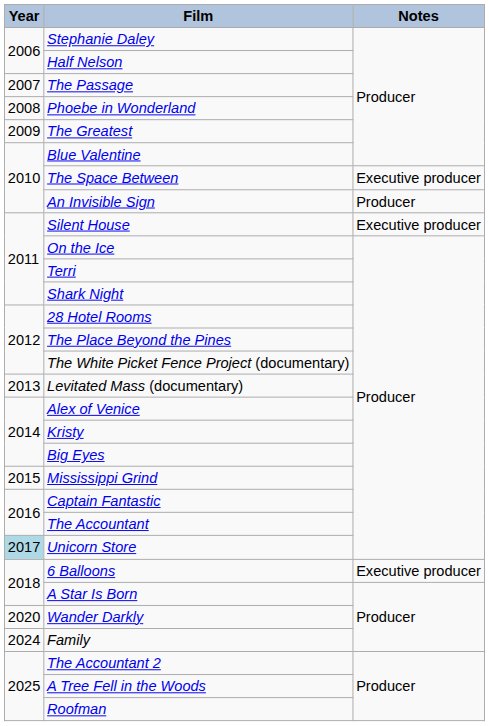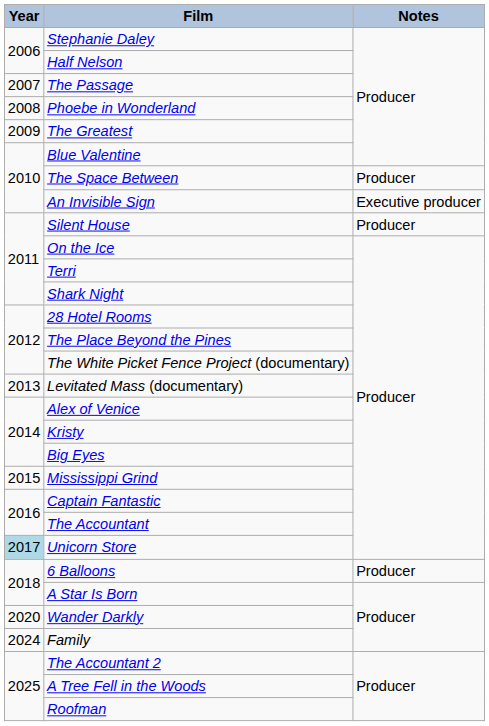 <table class="wikitable" style="font-size:95%;">
 <tr>
 <th style="background:#B0C4DE;">Year</th>
 <th style="background:#B0C4DE;">Film</th>
 <th style="background:#B0C4DE;">Notes</th>
 </tr>
 <tr>
 <td rowspan="2">2006</td>
 <td><em><a href='#'>Stephanie Daley</a></em></td>
 <td rowspan="6">Producer</td>
 </tr>
 <tr>
 <td><em><a href='#'>Half Nelson</a></em></td>
 </tr>
 <tr>
 <td>2007</td>
 <td><em><a href='#'>The Passage</a></em></td>
 </tr>
 <tr>
 <td>2008</td>
 <td><em><a href='#'>Phoebe in Wonderland</a></em></td>
 </tr>
 <tr>
 <td>2009</td>
 <td><em><a href='#'>The Greatest</a></em></td>
 </tr>
 <tr>
 <td rowspan="3">2010</td>
 <td><em><a href='#'>Blue Valentine</a></em></td>
 </tr>
 <tr>
 <td><em><a href='#'>The Space Between</a></em></td>
-<td>Executive producer</td>
+<td>Producer</td>
 </tr>
 <tr>
 <td><em><a href='#'>An Invisible Sign</a></em></td>
-<td>Producer</td>
+<td>Executive producer</td>
 </tr>
 <tr>
 <td rowspan="4">2011</td>
 <td><em><a href='#'>Silent House</a></em></td>
-<td>Executive producer</td>
+<td>Producer</td>
 </tr>
 <tr>
 <td><em><a href='#'>On the Ice</a></em></td>
 <td rowspan="14">Producer</td>
 </tr>
 <tr>
 <td><em><a href='#'>Terri</a></em></td>
 </tr>
 <tr>
 <td><em><a href='#'>Shark Night</a></em></td>
 </tr>
 <tr>
 <td rowspan="3">2012</td>
 <td><em><a href='#'>28 Hotel Rooms</a></em></td>
 </tr>
 <tr>
 <td><em><a href='#'>The Place Beyond the Pines</a></em></td>
 </tr>
 <tr>
 <td><em>The White Picket Fence Project</em> (documentary)</td>
 </tr>
 <tr>
 <td>2013</td>
 <td><em>Levitated Mass</em> (documentary)</td>
 </tr>
 <tr>
 <td rowspan="3">2014</td>
 <td><em><a href='#'>Alex of Venice</a></em></td>
 </tr>
 <tr>
 <td><em><a href='#'>Kristy</a></em></td>
 </tr>
 <tr>
 <td><em><a href='#'>Big Eyes</a></em></td>
 </tr>
 <tr>
 <td>2015</td>
 <td><em><a href='#'>Mississippi Grind</a></em></td>
 </tr>
 <tr>
 <td rowspan="2">2016</td>
 <td><em><a href='#'>Captain Fantastic</a></em></td>
 </tr>
 <tr>
 <td><em><a href='#'>The Accountant</a></em></td>
 </tr>
 <tr>
 <td style="background: lightblue;">2017</td>
 <td><em><a href='#'>Unicorn Store</a></em></td>
 </tr>
 <tr>
 <td rowspan="2">2018</td>
 <td><em><a href='#'>6 Balloons</a></em></td>
-<td>Executive producer</td>
+<td>Producer</td>
 </tr>
 <tr>
 <td><em><a href='#'>A Star Is Born</a></em></td>
 <td rowspan="3">Producer</td>
 </tr>
 <tr>
 <td>2020</td>
 <td><em><a href='#'>Wander Darkly</a></em></td>
 </tr>
 <tr>
 <td>2024</td>
 <td><em>Family</em></td>
 </tr>
 <tr>
 <td rowspan="3">2025</td>
 <td><em><a href='#'>The Accountant 2</a></em></td>
 <td rowspan="3">Producer</td>
 </tr>
 <tr>
 <td><em><a href='#'>A Tree Fell in the Woods</a></em></td>
 </tr>
 <tr>
 <td><em><a href='#'>Roofman</a></em></td>
 </tr>
 </table>
